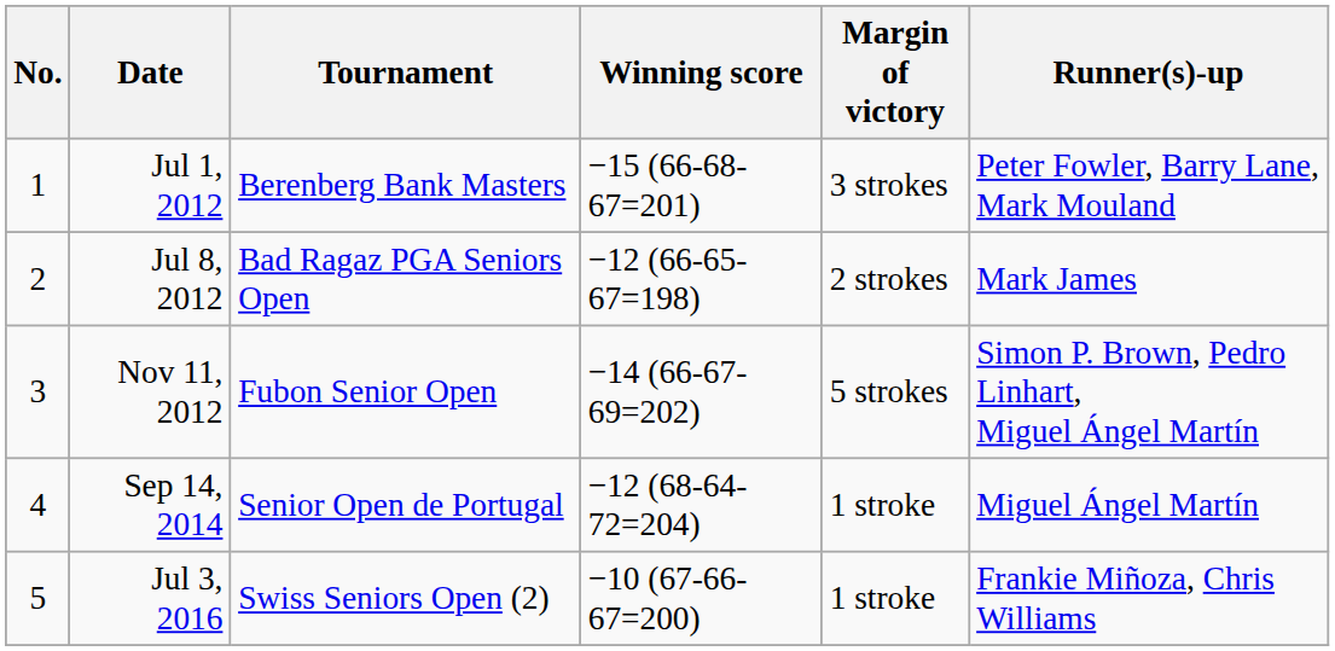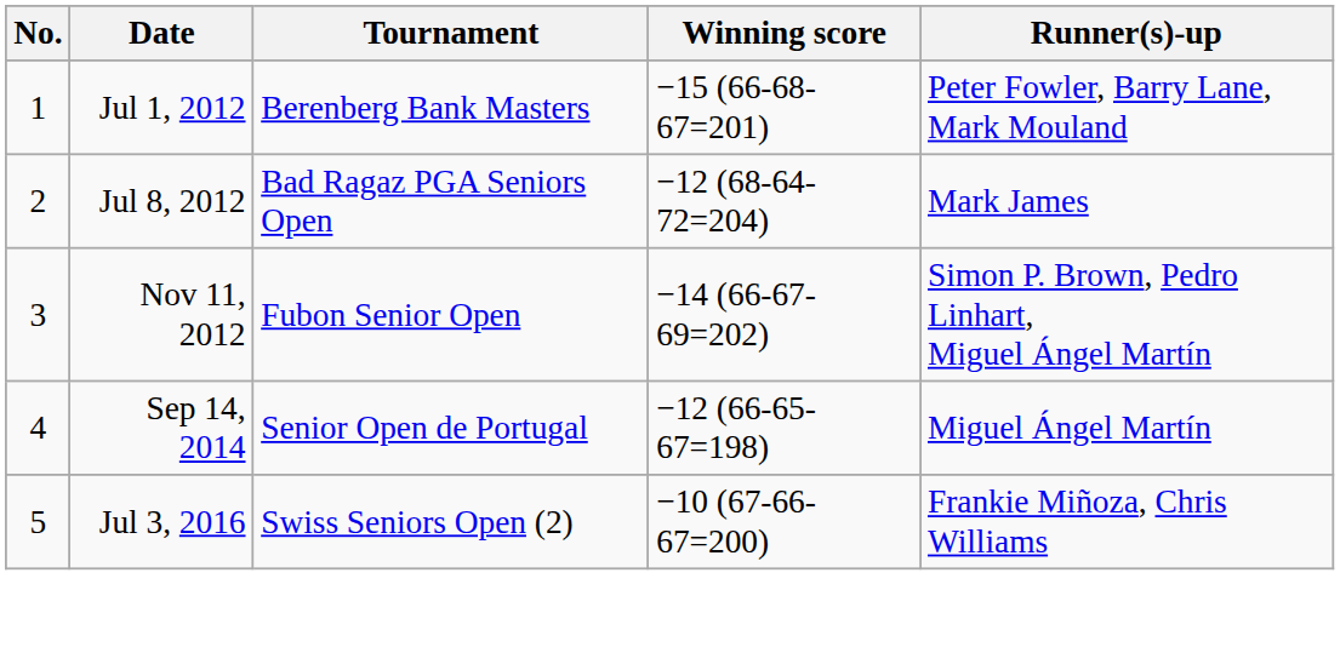 <table class="wikitable" style="font-size:95%;">
 <tr>
 <th>No.</th>
 <th>Date</th>
 <th>Tournament</th>
 <th>Winning score</th>
-<th>Margin of<br>victory</th>
 <th>Runner(s)-up</th>
 </tr>
 <tr>
 <td align=center>1</td>
 <td align=right>Jul 1, <a href='#'>2012</a></td>
 <td><a href='#'>Berenberg Bank Masters</a></td>
 <td>−15 (66-68-67=201)</td>
-<td>3 strokes</td>
 <td> <a href='#'>Peter Fowler</a>,  <a href='#'>Barry Lane</a>,<br> <a href='#'>Mark Mouland</a></td>
 </tr>
 <tr>
 <td align=center>2</td>
 <td align=right>Jul 8, 2012</td>
 <td><a href='#'>Bad Ragaz PGA Seniors Open</a></td>
-<td>−12 (66-65-67=198)</td>
-<td>2 strokes</td>
+<td>−12 (68-64-72=204)</td>
 <td> <a href='#'>Mark James</a></td>
 </tr>
 <tr>
 <td align=center>3</td>
 <td align=right>Nov 11, 2012</td>
 <td><a href='#'>Fubon Senior Open</a></td>
 <td>−14 (66-67-69=202)</td>
-<td>5 strokes</td>
 <td> <a href='#'>Simon P. Brown</a>,  <a href='#'>Pedro Linhart</a>,<br> <a href='#'>Miguel Ángel Martín</a></td>
 </tr>
 <tr>
 <td align=center>4</td>
 <td align=right>Sep 14, <a href='#'>2014</a></td>
 <td><a href='#'>Senior Open de Portugal</a></td>
-<td>−12 (68-64-72=204)</td>
-<td>1 stroke</td>
+<td>−12 (66-65-67=198)</td>
 <td> <a href='#'>Miguel Ángel Martín</a></td>
 </tr>
 <tr>
 <td align=center>5</td>
 <td align=right>Jul 3, <a href='#'>2016</a></td>
 <td><a href='#'>Swiss Seniors Open</a> (2)</td>
 <td>−10 (67-66-67=200)</td>
-<td>1 stroke</td>
 <td> <a href='#'>Frankie Miñoza</a>,  <a href='#'>Chris Williams</a></td>
 </tr>
 </table>
